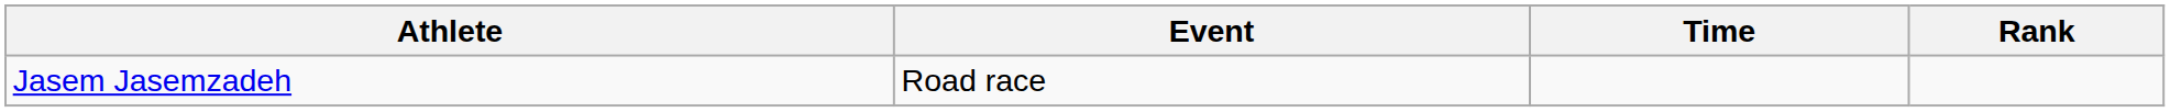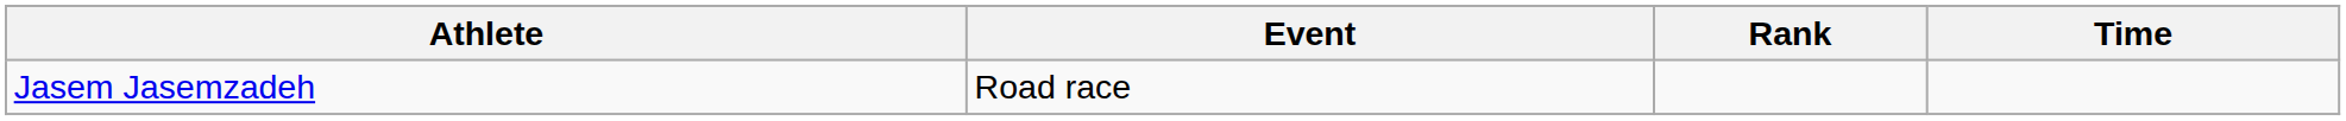 <table class="wikitable" width="50%" style="text-align:center; font-size:90%">
 <tr>
 <th width="35%">Athlete</th>
 <th width="25%">Event</th>
+<th width="10%">Rank</th>
 <th width="15%">Time</th>
-<th width="10%">Rank</th>
 </tr>
 <tr>
 <td align="left"><a href='#'>Jasem Jasemzadeh</a></td>
 <td align="left">Road race</td>
+<td><strong></strong></td>
 <td></td>
-<td><strong></strong></td>
 </tr>
 </table>
